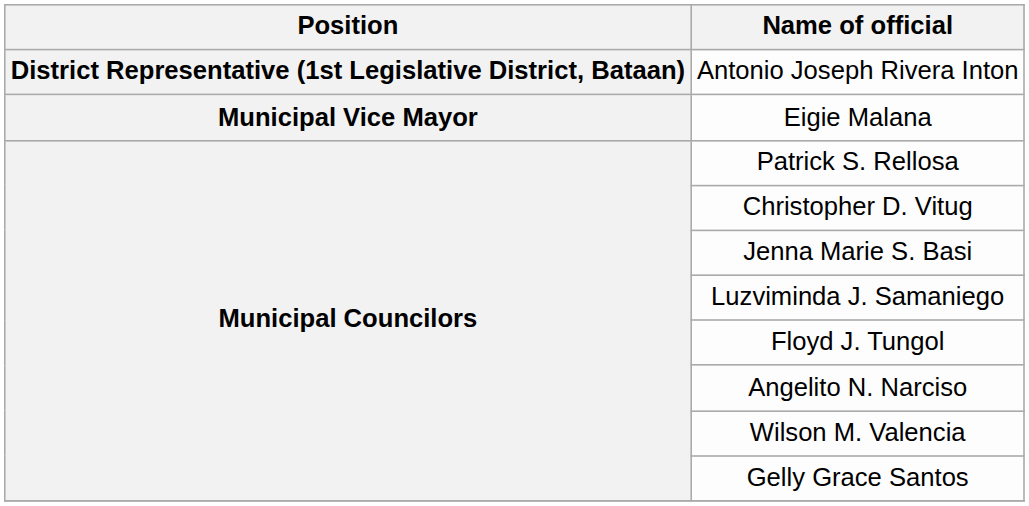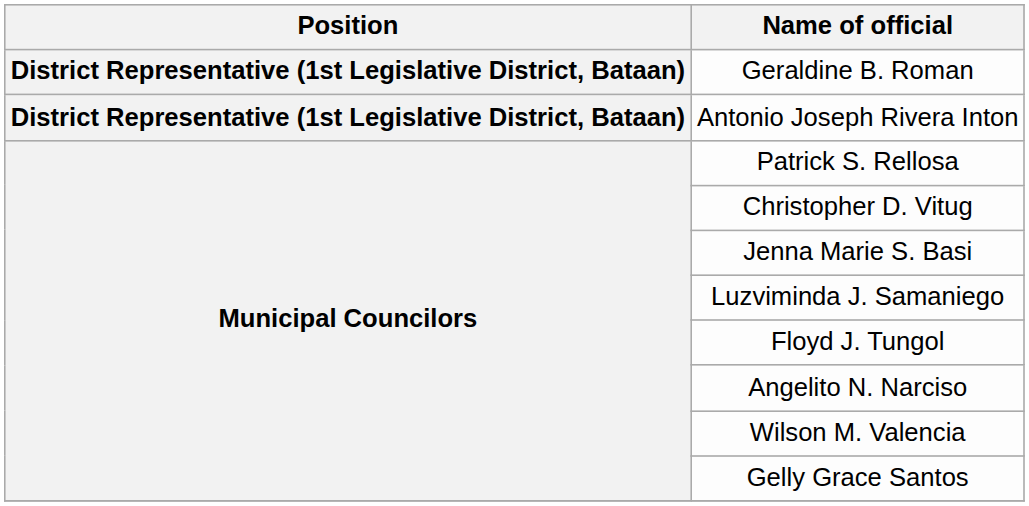 <table class="wikitable collapsible" style="font-size:100%;background-color:#FDFDFD;line-height:1.30em;">
 <tr>
 <th scope="col">Position</th>
 <th scope="col">Name of official</th>
 </tr>
 <tr>
 <th scope="row" rowspan=1>District Representative (1st Legislative District, Bataan)</th>
-<td style="text-align:center;">Antonio Joseph Rivera Inton</td>
+<td style="text-align:center;">Geraldine B. Roman</td>
 </tr>
 <tr>
-<th scope="row">Municipal Vice Mayor</th>
-<td style="text-align:center;">Eigie Malana</td>
+<th scope="row" rowspan=1>District Representative (1st Legislative District, Bataan)</th>
+<td style="text-align:center;">Antonio Joseph Rivera Inton</td>
 </tr>
 <tr>
 <th scope="row" rowspan=8>Municipal Councilors</th>
 <td style="text-align:center;">Patrick S. Rellosa</td>
 </tr>
 <tr>
 <td style="text-align:center;">Christopher D. Vitug</td>
 </tr>
 <tr>
 <td style="text-align:center;">Jenna Marie S. Basi</td>
 </tr>
 <tr>
 <td style="text-align:center;">Luzviminda J. Samaniego</td>
 </tr>
 <tr>
 <td style="text-align:center;">Floyd J. Tungol</td>
 </tr>
 <tr>
 <td style="text-align:center;">Angelito N. Narciso</td>
 </tr>
 <tr>
 <td style="text-align:center;">Wilson M. Valencia</td>
 </tr>
 <tr>
 <td style="text-align:center;">Gelly Grace Santos</td>
 </tr>
 <tr>
 </tr>
 </table>
